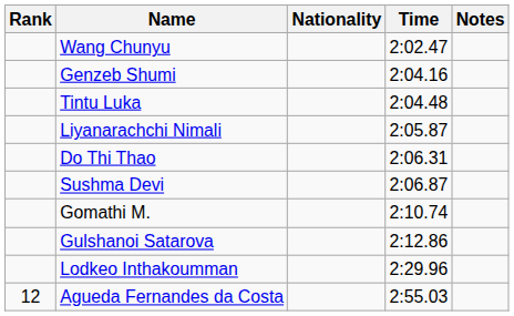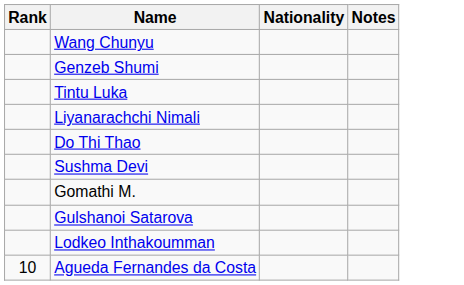 <table class="wikitable sortable" style="text-align:center;font-size:95%">
 <tr>
 <th>Rank</th>
 <th>Name</th>
 <th>Nationality</th>
-<th>Time</th>
 <th>Notes</th>
 </tr>
 <tr>
 <td></td>
 <td align=left><a href='#'>Wang Chunyu</a></td>
 <td align=left></td>
-<td>2:02.47</td>
 <td></td>
 </tr>
 <tr>
 <td></td>
 <td align=left><a href='#'>Genzeb Shumi</a></td>
 <td align=left></td>
-<td>2:04.16</td>
 <td></td>
 </tr>
 <tr>
 <td></td>
 <td align=left><a href='#'>Tintu Luka</a></td>
 <td align=left></td>
-<td>2:04.48</td>
 <td></td>
 </tr>
 <tr>
 <td></td>
 <td align=left><a href='#'>Liyanarachchi Nimali</a></td>
 <td align=left></td>
-<td>2:05.87</td>
 <td></td>
 </tr>
 <tr>
 <td></td>
 <td align=left><a href='#'>Do Thi Thao</a></td>
 <td align=left></td>
-<td>2:06.31</td>
 <td></td>
 </tr>
 <tr>
 <td></td>
 <td align=left><a href='#'>Sushma Devi</a></td>
 <td align=left></td>
-<td>2:06.87</td>
 <td></td>
 </tr>
 <tr>
 <td></td>
 <td align=left>Gomathi M.</td>
 <td align=left></td>
-<td>2:10.74</td>
 <td></td>
 </tr>
 <tr>
 <td></td>
 <td align=left><a href='#'>Gulshanoi Satarova</a></td>
 <td align=left></td>
-<td>2:12.86</td>
 <td></td>
 </tr>
 <tr>
 <td></td>
 <td align=left><a href='#'>Lodkeo Inthakoumman</a></td>
 <td align=left></td>
-<td>2:29.96</td>
 <td></td>
 </tr>
 <tr>
-<td>12</td>
+<td>10</td>
 <td align=left><a href='#'>Agueda Fernandes da Costa</a></td>
 <td align=left></td>
-<td>2:55.03</td>
 <td></td>
 </tr>
 </table>
